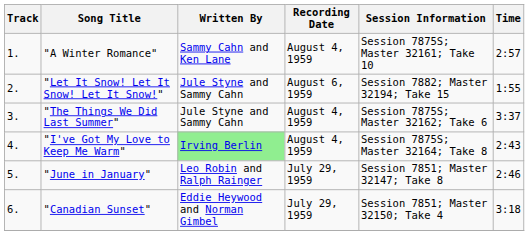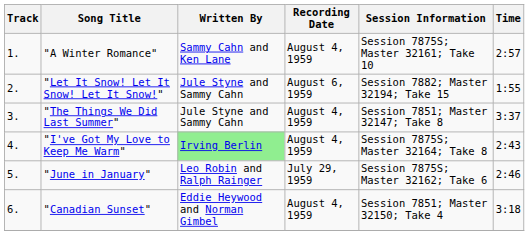 <table class="wikitable" style="font-size:95%;">
 <tr>
 <th>Track</th>
 <th>Song Title</th>
 <th>Written By</th>
 <th>Recording Date</th>
 <th>Session Information</th>
 <th>Time</th>
 </tr>
 <tr>
 <td>1.</td>
 <td>"A Winter Romance"</td>
 <td><a href='#'>Sammy Cahn</a> and <a href='#'>Ken Lane</a></td>
 <td>August 4, 1959</td>
 <td>Session 7875S; Master 32161; Take 10</td>
 <td>2:57</td>
 </tr>
 <tr>
 <td>2.</td>
 <td>"<a href='#'>Let It Snow! Let It Snow! Let It Snow!</a>"</td>
 <td><a href='#'>Jule Styne</a> and Sammy Cahn</td>
 <td>August 6, 1959</td>
 <td>Session 7882; Master 32194; Take 15</td>
 <td>1:55</td>
 </tr>
 <tr>
 <td>3.</td>
 <td>"<a href='#'>The Things We Did Last Summer</a>"</td>
 <td>Jule Styne and Sammy Cahn</td>
 <td>August 4, 1959</td>
-<td>Session 7875S; Master 32162; Take 6</td>
+<td>Session 7851; Master 32147; Take 8</td>
 <td>3:37</td>
 </tr>
 <tr>
 <td>4.</td>
 <td>"<a href='#'>I've Got My Love to Keep Me Warm</a>"</td>
 <td style="background: lightgreen;"><a href='#'>Irving Berlin</a></td>
 <td>August 4, 1959</td>
 <td>Session 7875S; Master 32164; Take 8</td>
 <td>2:43</td>
 </tr>
 <tr>
 <td>5.</td>
 <td>"<a href='#'>June in January</a>"</td>
 <td><a href='#'>Leo Robin</a> and <a href='#'>Ralph Rainger</a></td>
 <td>July 29, 1959</td>
-<td>Session 7851; Master 32147; Take 8</td>
+<td>Session 7875S; Master 32162; Take 6</td>
 <td>2:46</td>
 </tr>
 <tr>
 <td>6.</td>
 <td>"<a href='#'>Canadian Sunset</a>"</td>
 <td><a href='#'>Eddie Heywood</a> and <a href='#'>Norman Gimbel</a></td>
-<td>July 29, 1959</td>
+<td>August 4, 1959</td>
 <td>Session 7851; Master 32150; Take 4</td>
 <td>3:18</td>
 </tr>
 <tr>
 </tr>
 </table>
